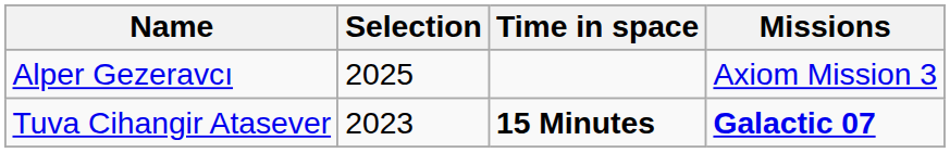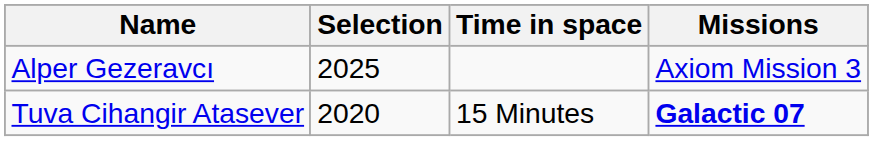 <table class="wikitable sortable" style="font-size:95%;white-space:nowrap">
 <tr>
 <th style="line-height:95%">Name<br></th>
 <th style="line-height:95%">Selection<br></th>
 <th style="line-height:95%">Time in space<br></th>
 <th style="line-height:95%">Missions</th>
 </tr>
 <tr>
 <td><a href='#'>Alper Gezeravcı</a></td>
 <td>2025</td>
 <td></td>
 <td><a href='#'>Axiom Mission 3</a></td>
 </tr>
 <tr>
 <td><a href='#'>Tuva Cihangir Atasever</a></td>
-<td>2023</td>
-<td><strong>15 Minutes</strong></td>
+<td>2020</td>
+<td>15 Minutes</td>
 <td><strong><a href='#'>Galactic 07</a></strong></td>
 </tr>
 </table>
